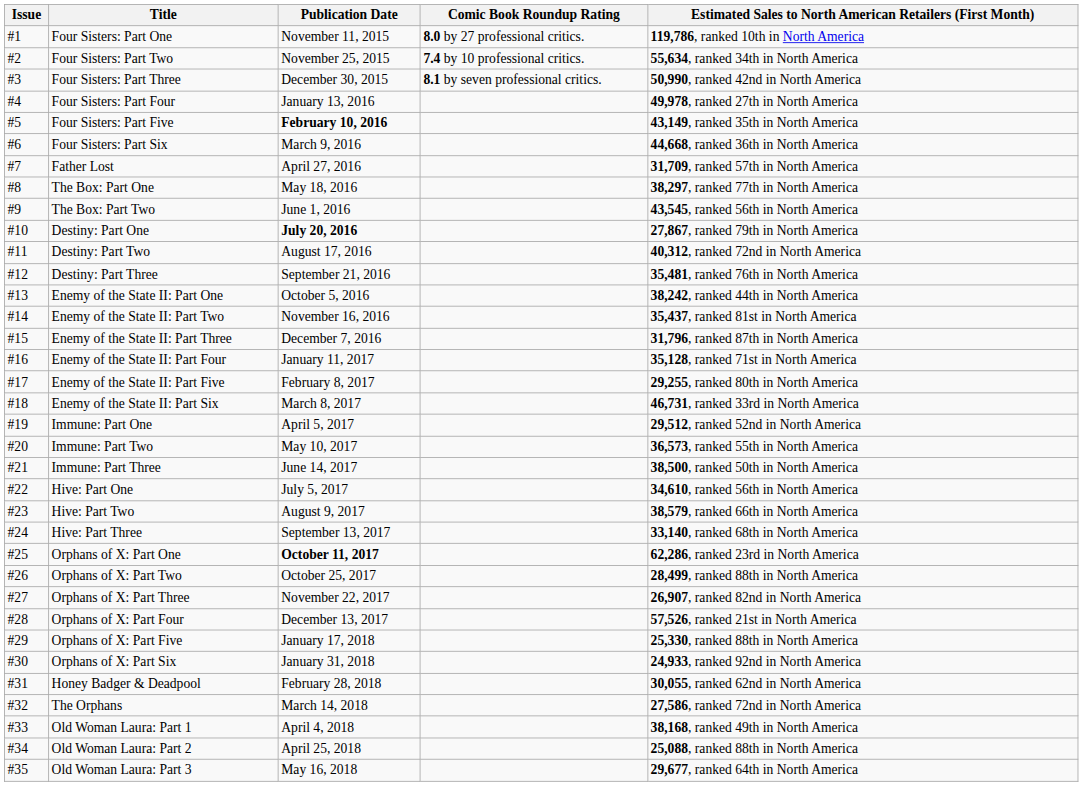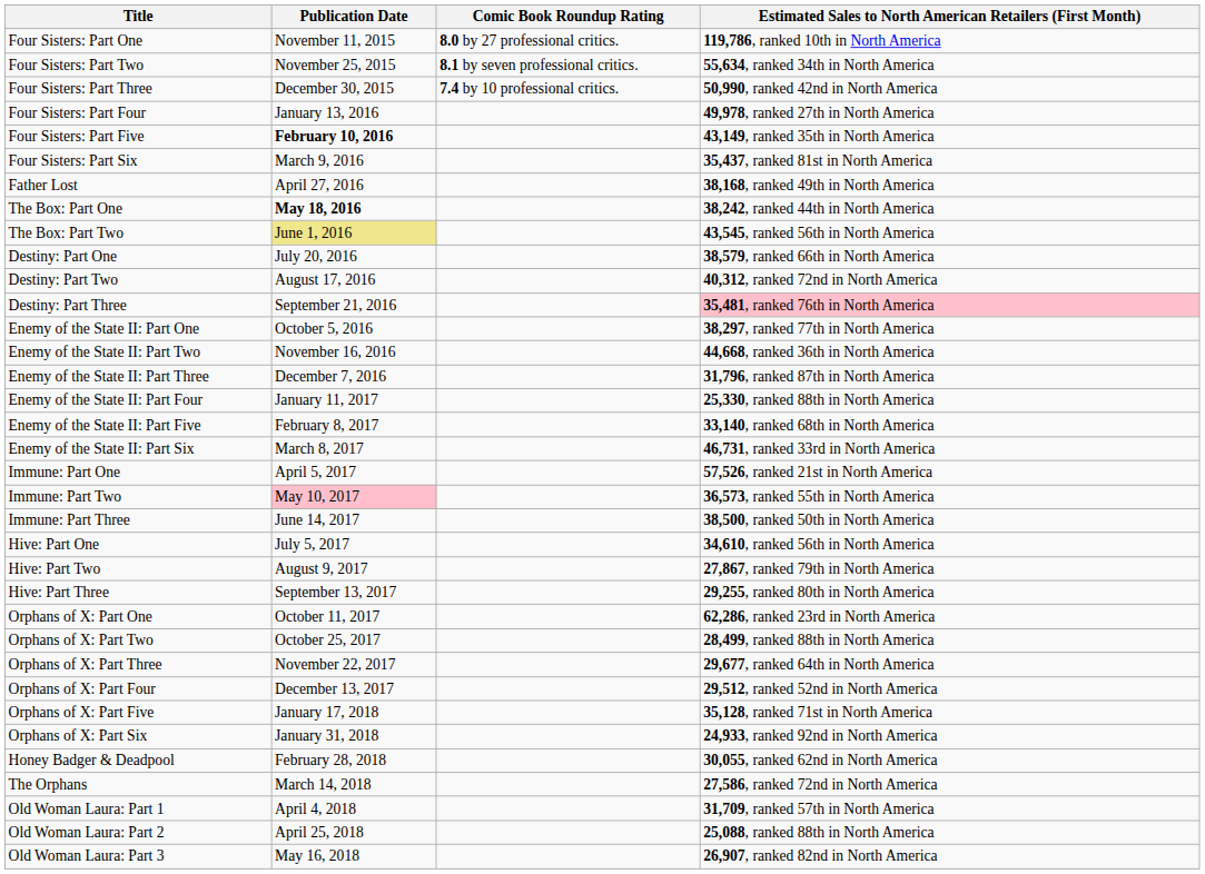 <table class="wikitable" style="width:100%;">
 <tr>
-<th>Issue</th>
 <th>Title</th>
 <th>Publication Date</th>
 <th>Comic Book Roundup Rating</th>
 <th>Estimated Sales to North American Retailers (First Month)</th>
 </tr>
 <tr>
-<td>#1</td>
 <td>Four Sisters: Part One</td>
 <td>November 11, 2015</td>
 <td><strong>8.0</strong> by 27 professional critics.</td>
 <td><strong>119,786</strong>, ranked 10th in <a href='#'>North America</a></td>
 </tr>
 <tr>
-<td>#2</td>
 <td>Four Sisters: Part Two</td>
 <td>November 25, 2015</td>
-<td><strong>7.4</strong> by 10 professional critics.</td>
+<td><strong>8.1</strong> by seven professional critics.</td>
 <td><strong>55,634</strong>, ranked 34th in North America</td>
 </tr>
 <tr>
-<td>#3</td>
 <td>Four Sisters: Part Three</td>
 <td>December 30, 2015</td>
-<td><strong>8.1</strong> by seven professional critics.</td>
+<td><strong>7.4</strong> by 10 professional critics.</td>
 <td><strong>50,990</strong>, ranked 42nd in North America</td>
 </tr>
 <tr>
-<td>#4</td>
 <td>Four Sisters: Part Four</td>
 <td>January 13, 2016</td>
 <td></td>
 <td><strong>49,978</strong>, ranked 27th in North America</td>
 </tr>
 <tr>
-<td>#5</td>
 <td>Four Sisters: Part Five</td>
 <td><strong>February 10, 2016</strong></td>
 <td></td>
 <td><strong>43,149</strong>, ranked 35th in North America</td>
 </tr>
 <tr>
-<td>#6</td>
 <td>Four Sisters: Part Six</td>
 <td>March 9, 2016</td>
 <td></td>
-<td><strong>44,668</strong>, ranked 36th in North America</td>
+<td><strong>35,437</strong>, ranked 81st in North America</td>
 </tr>
 <tr>
-<td>#7</td>
 <td>Father Lost</td>
 <td>April 27, 2016</td>
 <td></td>
-<td><strong>31,709</strong>, ranked 57th in North America</td>
+<td><strong>38,168</strong>, ranked 49th in North America</td>
 </tr>
 <tr>
-<td>#8</td>
 <td>The Box: Part One</td>
-<td>May 18, 2016</td>
+<td><strong>May 18, 2016</strong></td>
 <td></td>
-<td><strong>38,297</strong>, ranked 77th in North America</td>
+<td><strong>38,242</strong>, ranked 44th in North America</td>
 </tr>
 <tr>
-<td>#9</td>
 <td>The Box: Part Two</td>
-<td>June 1, 2016</td>
+<td style="background: khaki;">June 1, 2016</td>
 <td></td>
 <td><strong>43,545</strong>, ranked 56th in North America</td>
 </tr>
 <tr>
-<td>#10</td>
 <td>Destiny: Part One</td>
-<td><strong>July 20, 2016</strong></td>
+<td>July 20, 2016</td>
 <td></td>
-<td><strong>27,867</strong>, ranked 79th in North America</td>
+<td><strong>38,579</strong>, ranked 66th in North America</td>
 </tr>
 <tr>
-<td>#11</td>
 <td>Destiny: Part Two</td>
 <td>August 17, 2016</td>
 <td></td>
 <td><strong>40,312</strong>, ranked 72nd in North America</td>
 </tr>
 <tr>
-<td>#12</td>
 <td>Destiny: Part Three</td>
 <td>September 21, 2016</td>
 <td></td>
-<td><strong>35,481</strong>, ranked 76th in North America</td>
+<td style="background: pink;"><strong>35,481</strong>, ranked 76th in North America</td>
 </tr>
 <tr>
-<td>#13</td>
 <td>Enemy of the State II: Part One</td>
 <td>October 5, 2016</td>
 <td></td>
-<td><strong>38,242</strong>, ranked 44th in North America</td>
+<td><strong>38,297</strong>, ranked 77th in North America</td>
 </tr>
 <tr>
-<td>#14</td>
 <td>Enemy of the State II: Part Two</td>
 <td>November 16, 2016</td>
 <td></td>
-<td><strong>35,437</strong>, ranked 81st in North America</td>
+<td><strong>44,668</strong>, ranked 36th in North America</td>
 </tr>
 <tr>
-<td>#15</td>
 <td>Enemy of the State II: Part Three</td>
 <td>December 7, 2016</td>
 <td></td>
 <td><strong>31,796</strong>, ranked 87th in North America</td>
 </tr>
 <tr>
-<td>#16</td>
 <td>Enemy of the State II: Part Four</td>
 <td>January 11, 2017</td>
 <td></td>
-<td><strong>35,128</strong>, ranked 71st in North America</td>
+<td><strong>25,330</strong>, ranked 88th in North America</td>
 </tr>
 <tr>
-<td>#17</td>
 <td>Enemy of the State II: Part Five</td>
 <td>February 8, 2017</td>
 <td></td>
-<td><strong>29,255</strong>, ranked 80th in North America</td>
+<td><strong>33,140</strong>, ranked 68th in North America</td>
 </tr>
 <tr>
-<td>#18</td>
 <td>Enemy of the State II: Part Six</td>
 <td>March 8, 2017</td>
 <td></td>
 <td><strong>46,731</strong>, ranked 33rd in North America</td>
 </tr>
 <tr>
-<td>#19</td>
 <td>Immune: Part One</td>
 <td>April 5, 2017</td>
 <td></td>
-<td><strong>29,512</strong>, ranked 52nd in North America</td>
+<td><strong>57,526</strong>, ranked 21st in North America</td>
 </tr>
 <tr>
-<td>#20</td>
 <td>Immune: Part Two</td>
-<td>May 10, 2017</td>
+<td style="background: pink;">May 10, 2017</td>
 <td></td>
 <td><strong>36,573</strong>, ranked 55th in North America</td>
 </tr>
 <tr>
-<td>#21</td>
 <td>Immune: Part Three</td>
 <td>June 14, 2017</td>
 <td></td>
 <td><strong>38,500</strong>, ranked 50th in North America</td>
 </tr>
 <tr>
-<td>#22</td>
 <td>Hive: Part One</td>
 <td>July 5, 2017</td>
 <td></td>
 <td><strong>34,610</strong>, ranked 56th in North America</td>
 </tr>
 <tr>
-<td>#23</td>
 <td>Hive: Part Two</td>
 <td>August 9, 2017</td>
 <td></td>
-<td><strong>38,579</strong>, ranked 66th in North America</td>
+<td><strong>27,867</strong>, ranked 79th in North America</td>
 </tr>
 <tr>
-<td>#24</td>
 <td>Hive: Part Three</td>
 <td>September 13, 2017</td>
 <td></td>
-<td><strong>33,140</strong>, ranked 68th in North America</td>
+<td><strong>29,255</strong>, ranked 80th in North America</td>
 </tr>
 <tr>
-<td>#25</td>
 <td>Orphans of X: Part One</td>
-<td><strong>October 11, 2017</strong></td>
+<td>October 11, 2017</td>
 <td></td>
 <td><strong>62,286</strong>, ranked 23rd in North America</td>
 </tr>
 <tr>
-<td>#26</td>
 <td>Orphans of X: Part Two</td>
 <td>October 25, 2017</td>
 <td></td>
 <td><strong>28,499</strong>, ranked 88th in North America</td>
 </tr>
 <tr>
-<td>#27</td>
 <td>Orphans of X: Part Three</td>
 <td>November 22, 2017</td>
 <td></td>
-<td><strong>26,907</strong>, ranked 82nd in North America</td>
+<td><strong>29,677</strong>, ranked 64th in North America</td>
 </tr>
 <tr>
-<td>#28</td>
 <td>Orphans of X: Part Four</td>
 <td>December 13, 2017</td>
 <td></td>
-<td><strong>57,526</strong>, ranked 21st in North America</td>
+<td><strong>29,512</strong>, ranked 52nd in North America</td>
 </tr>
 <tr>
-<td>#29</td>
 <td>Orphans of X: Part Five</td>
 <td>January 17, 2018</td>
 <td></td>
-<td><strong>25,330</strong>, ranked 88th in North America</td>
+<td><strong>35,128</strong>, ranked 71st in North America</td>
 </tr>
 <tr>
-<td>#30</td>
 <td>Orphans of X: Part Six</td>
 <td>January 31, 2018</td>
 <td></td>
 <td><strong>24,933</strong>, ranked 92nd in North America</td>
 </tr>
 <tr>
-<td>#31</td>
 <td>Honey Badger & Deadpool</td>
 <td>February 28, 2018</td>
 <td></td>
 <td><strong>30,055</strong>, ranked 62nd in North America</td>
 </tr>
 <tr>
-<td>#32</td>
 <td>The Orphans</td>
 <td>March 14, 2018</td>
 <td></td>
 <td><strong>27,586</strong>, ranked 72nd in North America</td>
 </tr>
 <tr>
-<td>#33</td>
 <td>Old Woman Laura: Part 1</td>
 <td>April 4, 2018</td>
 <td></td>
-<td><strong>38,168</strong>, ranked 49th in North America</td>
+<td><strong>31,709</strong>, ranked 57th in North America</td>
 </tr>
 <tr>
-<td>#34</td>
 <td>Old Woman Laura: Part 2</td>
 <td>April 25, 2018</td>
 <td></td>
 <td><strong>25,088</strong>, ranked 88th in North America</td>
 </tr>
 <tr>
-<td>#35</td>
 <td>Old Woman Laura: Part 3</td>
 <td>May 16, 2018</td>
 <td></td>
-<td><strong>29,677</strong>, ranked 64th in North America</td>
+<td><strong>26,907</strong>, ranked 82nd in North America</td>
 </tr>
 </table>
